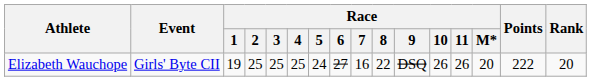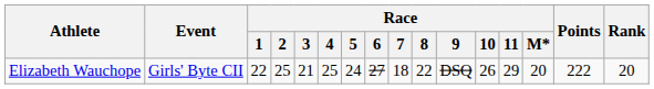 <table class="wikitable" border="1" style="font-size:90%">
 <tr>
 <th rowspan=2>Athlete</th>
 <th rowspan=2>Event</th>
 <th colspan=12>Race</th>
 <th rowspan=2>Points</th>
 <th rowspan=2>Rank</th>
 </tr>
 <tr>
 <th>1</th>
 <th>2</th>
 <th>3</th>
 <th>4</th>
 <th>5</th>
 <th>6</th>
 <th>7</th>
 <th>8</th>
 <th>9</th>
 <th>10</th>
 <th>11</th>
 <th>M*</th>
 </tr>
 <tr>
 <td><a href='#'>Elizabeth Wauchope</a></td>
 <td><a href='#'>Girls' Byte CII</a></td>
-<td align=center>19</td>
+<td align=center>22</td>
 <td align=center>25</td>
-<td align=center>25</td>
+<td align=center>21</td>
 <td align=center>25</td>
 <td align=center>24</td>
 <td align=center><s>27</s></td>
-<td align=center>16</td>
+<td align=center>18</td>
 <td align=center>22</td>
 <td align=center><s>DSQ</s></td>
 <td align=center>26</td>
-<td align=center>26</td>
+<td align=center>29</td>
 <td align=center>20</td>
 <td align=center>222</td>
 <td align=center>20</td>
 </tr>
 </table>
